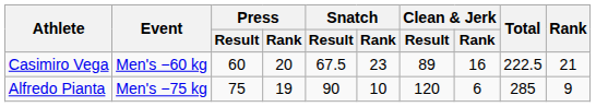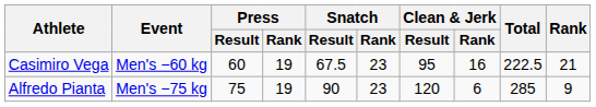 <table class=wikitable style=font-size:90%;text-align:center>
 <tr>
 <th rowspan=2>Athlete</th>
 <th rowspan=2>Event</th>
 <th colspan=2>Press</th>
 <th colspan=2>Snatch</th>
 <th colspan=2>Clean & Jerk</th>
 <th rowspan=2>Total</th>
 <th rowspan=2>Rank</th>
 </tr>
 <tr style=font-size:95%>
 <th>Result</th>
 <th>Rank</th>
 <th>Result</th>
 <th>Rank</th>
 <th>Result</th>
 <th>Rank</th>
 </tr>
 <tr>
 <td align=left><a href='#'>Casimiro Vega</a></td>
 <td align=left><a href='#'>Men's −60 kg</a></td>
 <td>60</td>
-<td>20</td>
+<td>19</td>
 <td>67.5</td>
 <td>23</td>
-<td>89</td>
+<td>95</td>
 <td>16</td>
 <td>222.5</td>
 <td>21</td>
 </tr>
 <tr>
 <td align=left><a href='#'>Alfredo Pianta</a></td>
 <td align=left><a href='#'>Men's −75 kg</a></td>
 <td>75</td>
 <td>19</td>
 <td>90</td>
-<td>10</td>
+<td>23</td>
 <td>120</td>
 <td>6</td>
 <td>285</td>
 <td>9</td>
 </tr>
 </table>
